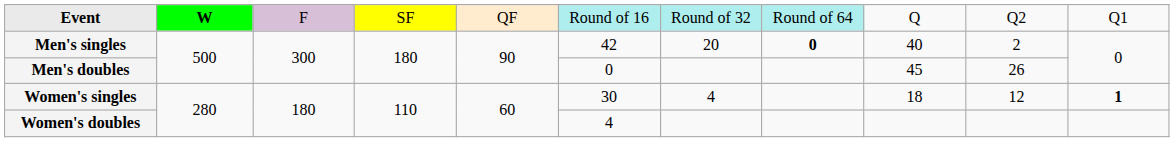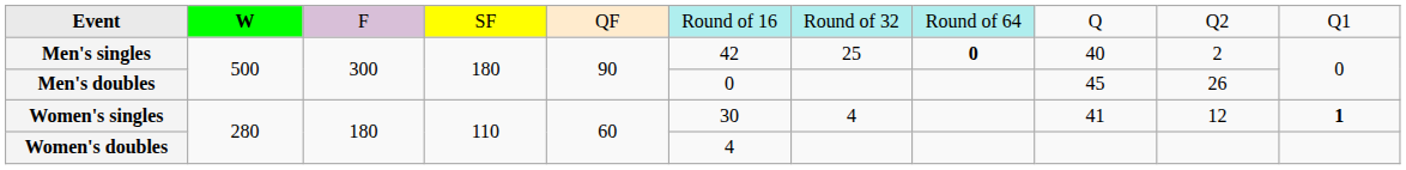 <table class=wikitable style=font-size:90%;text-align:center>
 <tr>
 <td style="width:130px; background:#eaeaea;"><strong>Event</strong></td>
 <td style="width:80px; background:lime;"><strong>W</strong></td>
 <td style="width:85px; background:thistle;">F</td>
 <td style="width:85px; background:#ff0;">SF</td>
 <td style="width:85px; background:#ffebcd;">QF</td>
 <td style="width:85px; background:#afeeee;">Round of 16</td>
 <td style="width:85px; background:#afeeee;">Round of 32</td>
 <td style="width:85px; background:#afeeee;">Round of 64</td>
 <td width=85>Q</td>
 <td width=85>Q2</td>
 <td width=85>Q1</td>
 </tr>
 <tr>
 <th style="background:#f4f4f4;">Men's singles</th>
 <td rowspan=2>500</td>
 <td rowspan=2>300</td>
 <td rowspan=2>180</td>
 <td rowspan=2>90</td>
 <td>42</td>
-<td>20</td>
+<td>25</td>
 <td><strong>0</strong></td>
 <td>40</td>
 <td>2</td>
 <td rowspan=2>0</td>
 </tr>
 <tr>
 <th style="background:#f4f4f4;">Men's doubles</th>
 <td>0</td>
 <td></td>
 <td></td>
 <td>45</td>
 <td>26</td>
 </tr>
 <tr>
 <th style="background:#f4f4f4;">Women's singles</th>
 <td rowspan=2>280</td>
 <td rowspan=2>180</td>
 <td rowspan=2>110</td>
 <td rowspan=2>60</td>
 <td>30</td>
 <td>4</td>
 <td></td>
-<td>18</td>
+<td>41</td>
 <td>12</td>
 <td><strong>1</strong></td>
 </tr>
 <tr>
 <th style="background:#f4f4f4;">Women's doubles</th>
 <td>4</td>
 <td></td>
 <td></td>
 <td></td>
 <td></td>
 <td></td>
 </tr>
 </table>
